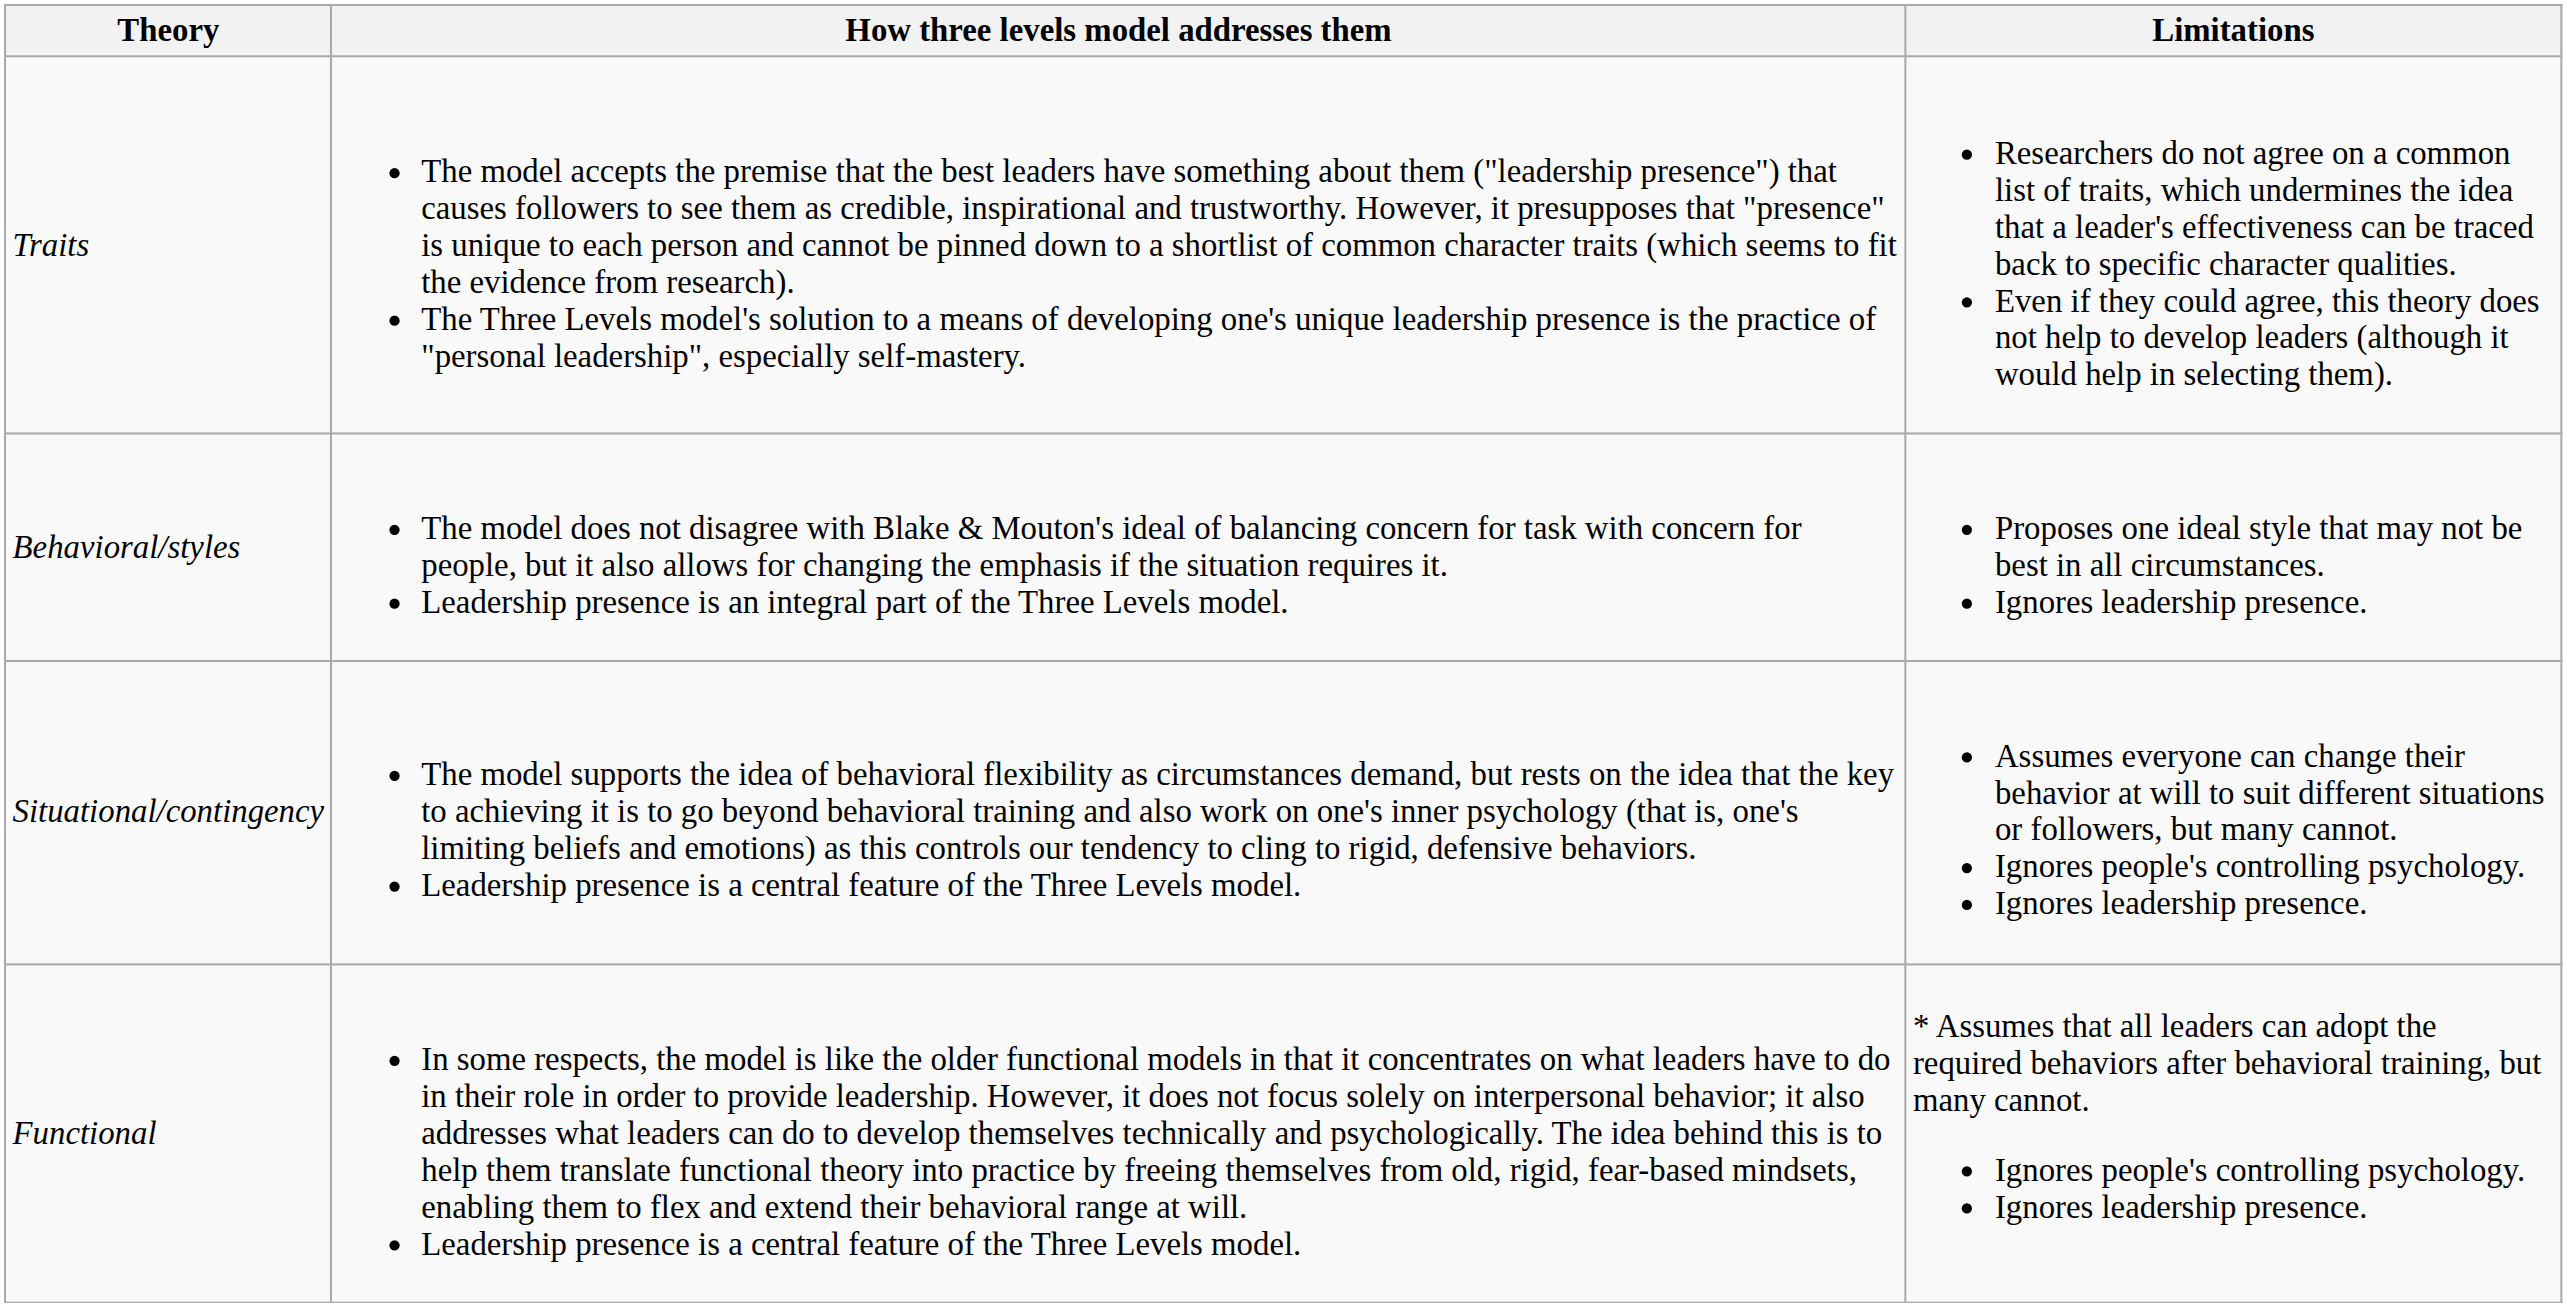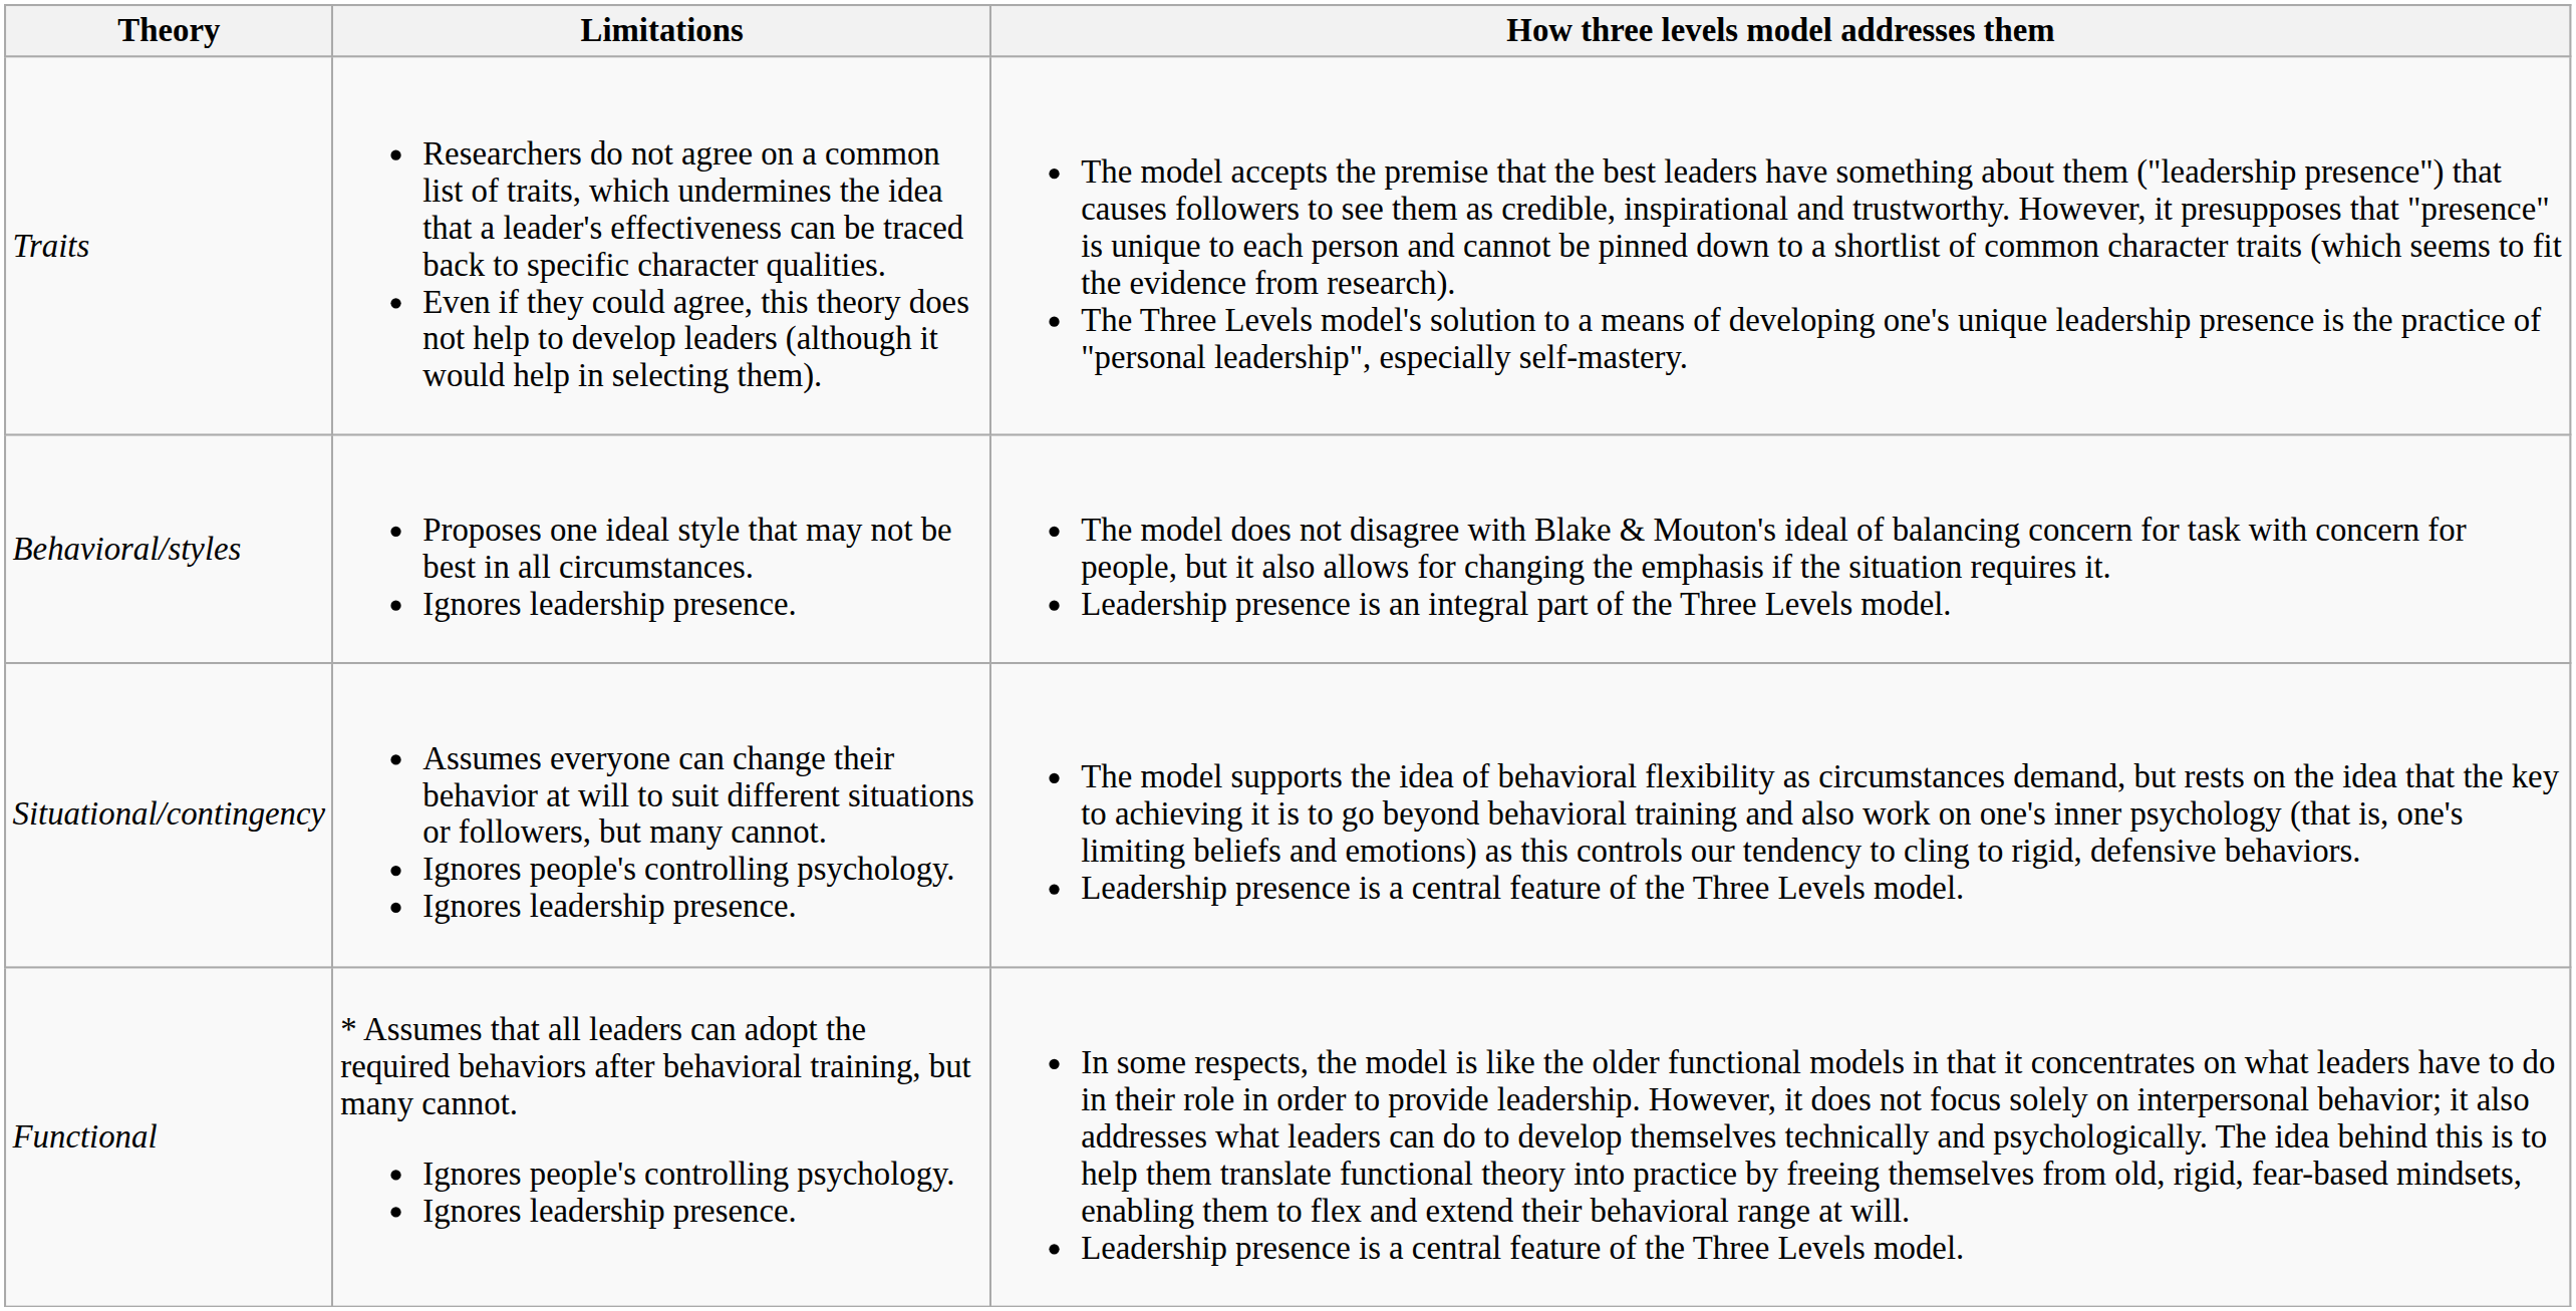 <table class="wikitable">
 <tr>
 <th><strong>Theory</strong></th>
+<th><strong>Limitations</strong></th>
 <th><strong>How three levels model addresses them</strong></th>
-<th><strong>Limitations</strong></th>
 </tr>
 <tr>
 <td><em>Traits</em></td>
+<td><br><ul><li>Researchers do not agree on a common list of traits, which undermines the idea that a leader's effectiveness can be traced back to specific character qualities.</li><li>Even if they could agree, this theory does not help to develop leaders (although it would help in selecting them).</li></ul></td>
 <td><br><ul><li>The model accepts the premise that the best leaders have something about them ("leadership presence") that causes followers to see them as credible, inspirational and trustworthy.  However, it presupposes that "presence" is unique to each person and cannot be pinned down to a shortlist of common character traits (which seems to fit the evidence from research).</li><li>The Three Levels model's solution to a means of developing one's unique leadership presence is the practice of "personal leadership", especially self-mastery.</li></ul></td>
-<td><br><ul><li>Researchers do not agree on a common list of traits, which undermines the idea that a leader's effectiveness can be traced back to specific character qualities.</li><li>Even if they could agree, this theory does not help to develop leaders (although it would help in selecting them).</li></ul></td>
 </tr>
 <tr>
 <td><em>Behavioral/styles</em></td>
+<td><br><ul><li>Proposes one ideal style that may not be best in all circumstances.</li><li>Ignores leadership presence.</li></ul></td>
 <td><br><ul><li>The model does not disagree with Blake & Mouton's ideal of balancing concern for task with concern for people, but it also allows for changing the emphasis if the situation requires it.</li><li>Leadership presence is an integral part of the Three Levels model.</li></ul></td>
-<td><br><ul><li>Proposes one ideal style that may not be best in all circumstances.</li><li>Ignores leadership presence.</li></ul></td>
 </tr>
 <tr>
 <td><em>Situational/contingency</em></td>
+<td><br><ul><li>Assumes everyone can change their behavior at will to suit different situations or followers, but many cannot.</li><li>Ignores people's controlling psychology.</li><li>Ignores leadership presence.</li></ul></td>
 <td><br><ul><li>The model supports the idea of behavioral flexibility as circumstances demand, but rests on the idea that the key to achieving it is to go beyond behavioral training and also work on one's inner psychology (that is, one's limiting beliefs and emotions) as this controls our tendency to cling to rigid, defensive behaviors.</li><li>Leadership presence is a central feature of the Three Levels model.</li></ul></td>
-<td><br><ul><li>Assumes everyone can change their behavior at will to suit different situations or followers, but many cannot.</li><li>Ignores people's controlling psychology.</li><li>Ignores leadership presence.</li></ul></td>
 </tr>
 <tr>
 <td><em>Functional</em></td>
+<td>* Assumes that all leaders can adopt the required behaviors after behavioral training, but many cannot.<br><ul><li>Ignores people's controlling psychology.</li><li>Ignores leadership presence.</li></ul></td>
 <td><br><ul><li>In some respects, the model is like the older functional models in that it concentrates on what leaders have to do in their role in order to provide leadership.  However, it does not focus solely on interpersonal behavior; it also addresses what leaders can do to develop themselves technically and psychologically.  The idea behind this is to help them translate functional theory into practice by freeing themselves from old, rigid, fear-based mindsets, enabling them to flex and extend their behavioral range at will.</li><li>Leadership presence is a central feature of the Three Levels model.</li></ul></td>
-<td>* Assumes that all leaders can adopt the required behaviors after behavioral training, but many cannot.<br><ul><li>Ignores people's controlling psychology.</li><li>Ignores leadership presence.</li></ul></td>
 </tr>
 </table>
